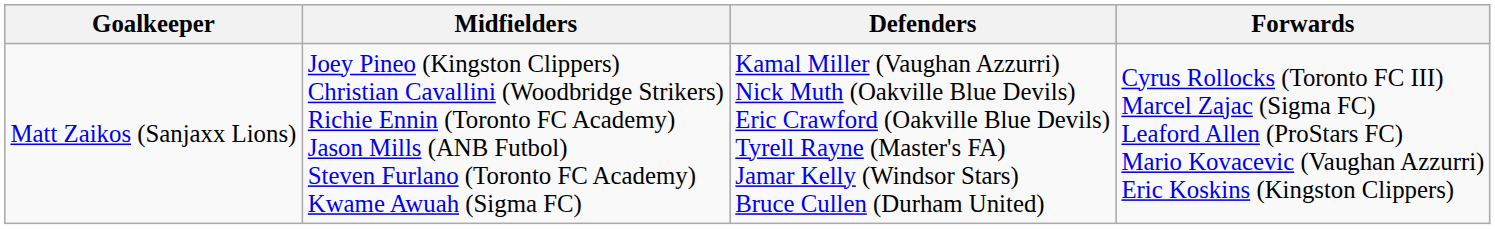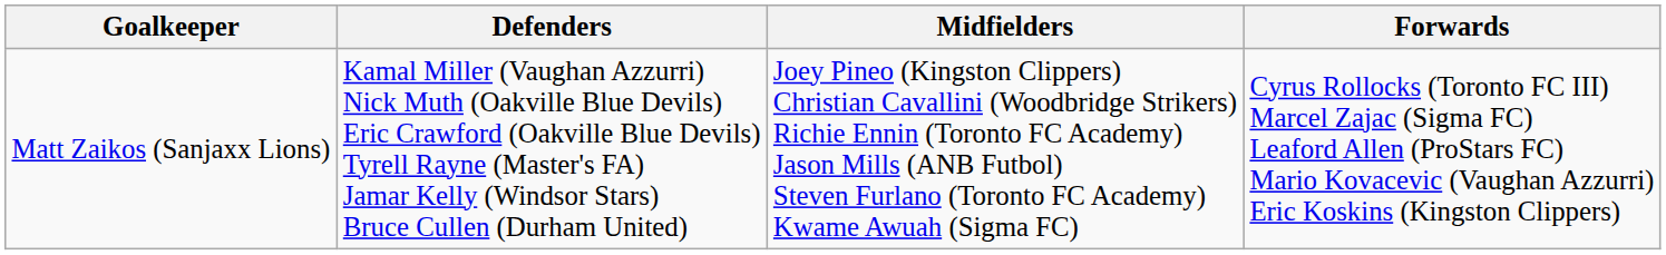 <table class="wikitable">
 <tr>
 <th>Goalkeeper</th>
+<th>Defenders</th>
 <th>Midfielders</th>
-<th>Defenders</th>
 <th>Forwards</th>
 </tr>
 <tr>
 <td><a href='#'>Matt Zaikos</a> (Sanjaxx Lions)</td>
+<td><a href='#'>Kamal Miller</a> (Vaughan Azzurri)<br><a href='#'>Nick Muth</a> (Oakville Blue Devils)<br><a href='#'>Eric Crawford</a> (Oakville Blue Devils)<br><a href='#'>Tyrell Rayne</a> (Master's FA)<br><a href='#'>Jamar Kelly</a> (Windsor Stars)<br><a href='#'>Bruce Cullen</a> (Durham United)</td>
 <td><a href='#'>Joey Pineo</a> (Kingston Clippers)<br><a href='#'>Christian Cavallini</a> (Woodbridge Strikers)<br><a href='#'>Richie Ennin</a> (Toronto FC Academy)<br><a href='#'>Jason Mills</a> (ANB Futbol)<br><a href='#'>Steven Furlano</a> (Toronto FC Academy)<br><a href='#'>Kwame Awuah</a> (Sigma FC)</td>
-<td><a href='#'>Kamal Miller</a> (Vaughan Azzurri)<br><a href='#'>Nick Muth</a> (Oakville Blue Devils)<br><a href='#'>Eric Crawford</a> (Oakville Blue Devils)<br><a href='#'>Tyrell Rayne</a> (Master's FA)<br><a href='#'>Jamar Kelly</a> (Windsor Stars)<br><a href='#'>Bruce Cullen</a> (Durham United)</td>
 <td><a href='#'>Cyrus Rollocks</a> (Toronto FC III)<br><a href='#'>Marcel Zajac</a> (Sigma FC)<br><a href='#'>Leaford Allen</a> (ProStars FC)<br><a href='#'>Mario Kovacevic</a> (Vaughan Azzurri)<br><a href='#'>Eric Koskins</a> (Kingston Clippers)</td>
 </tr>
 </table>
